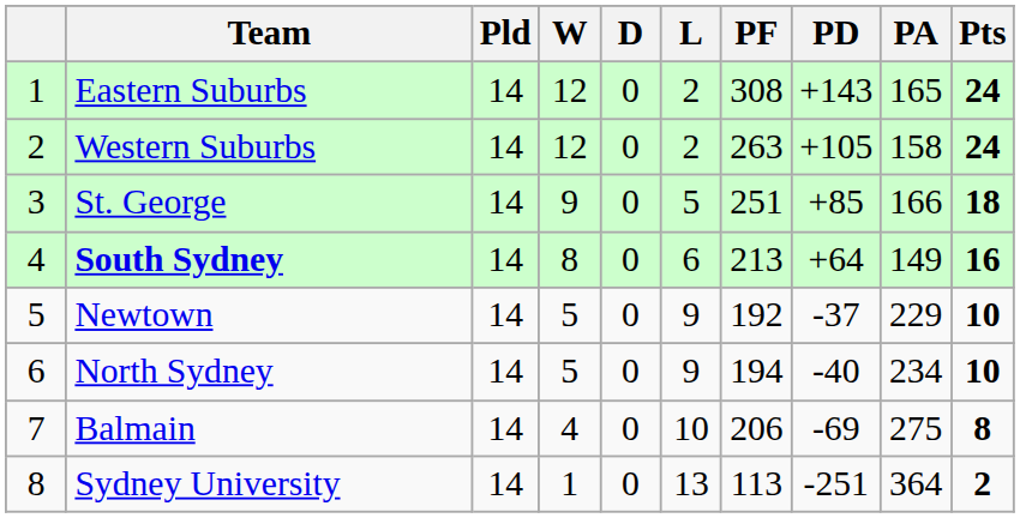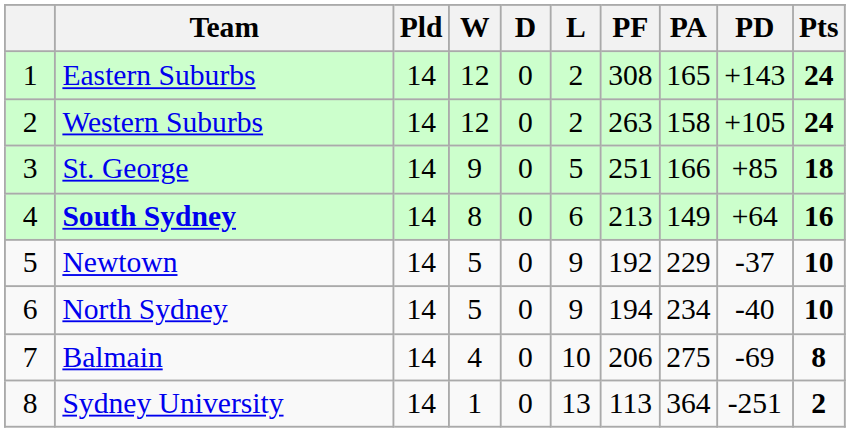 <table class="wikitable" style="text-align:center;">
 <tr>
 <th width="20"></th>
 <th width="175">Team</th>
 <th width="20">Pld</th>
 <th width="20">W</th>
 <th width="20">D</th>
 <th width="20">L</th>
 <th width="20">PF</th>
+<th width="20">PA</th>
 <th width="20">PD</th>
-<th width="20">PA</th>
 <th width="20">Pts</th>
 </tr>
 <tr style="background: #ccffcc;">
 <td>1</td>
 <td style="text-align:left;"> <a href='#'>Eastern Suburbs</a></td>
 <td>14</td>
 <td>12</td>
 <td>0</td>
 <td>2</td>
 <td>308</td>
+<td>165</td>
 <td>+143</td>
-<td>165</td>
 <td><strong>24</strong></td>
 </tr>
 <tr style="background: #ccffcc;">
 <td>2</td>
 <td style="text-align:left;"> <a href='#'>Western Suburbs</a></td>
 <td>14</td>
 <td>12</td>
 <td>0</td>
 <td>2</td>
 <td>263</td>
+<td>158</td>
 <td>+105</td>
-<td>158</td>
 <td><strong>24</strong></td>
 </tr>
 <tr style="background: #ccffcc;">
 <td>3</td>
 <td style="text-align:left;"> <a href='#'>St. George</a></td>
 <td>14</td>
 <td>9</td>
 <td>0</td>
 <td>5</td>
 <td>251</td>
+<td>166</td>
 <td>+85</td>
-<td>166</td>
 <td><strong>18</strong></td>
 </tr>
 <tr style="background: #ccffcc;">
 <td>4</td>
 <td style="text-align:left;"><strong> <a href='#'>South Sydney</a></strong></td>
 <td>14</td>
 <td>8</td>
 <td>0</td>
 <td>6</td>
 <td>213</td>
+<td>149</td>
 <td>+64</td>
-<td>149</td>
 <td><strong>16</strong></td>
 </tr>
 <tr>
 <td>5</td>
 <td style="text-align:left;"> <a href='#'>Newtown</a></td>
 <td>14</td>
 <td>5</td>
 <td>0</td>
 <td>9</td>
 <td>192</td>
+<td>229</td>
 <td>-37</td>
-<td>229</td>
 <td><strong>10</strong></td>
 </tr>
 <tr>
 <td>6</td>
 <td style="text-align:left;"> <a href='#'>North Sydney</a></td>
 <td>14</td>
 <td>5</td>
 <td>0</td>
 <td>9</td>
 <td>194</td>
+<td>234</td>
 <td>-40</td>
-<td>234</td>
 <td><strong>10</strong></td>
 </tr>
 <tr>
 <td>7</td>
 <td style="text-align:left;"> <a href='#'>Balmain</a></td>
 <td>14</td>
 <td>4</td>
 <td>0</td>
 <td>10</td>
 <td>206</td>
+<td>275</td>
 <td>-69</td>
-<td>275</td>
 <td><strong>8</strong></td>
 </tr>
 <tr>
 <td>8</td>
 <td style="text-align:left;"> <a href='#'>Sydney University</a></td>
 <td>14</td>
 <td>1</td>
 <td>0</td>
 <td>13</td>
 <td>113</td>
+<td>364</td>
 <td>-251</td>
-<td>364</td>
 <td><strong>2</strong></td>
 </tr>
 </table>
